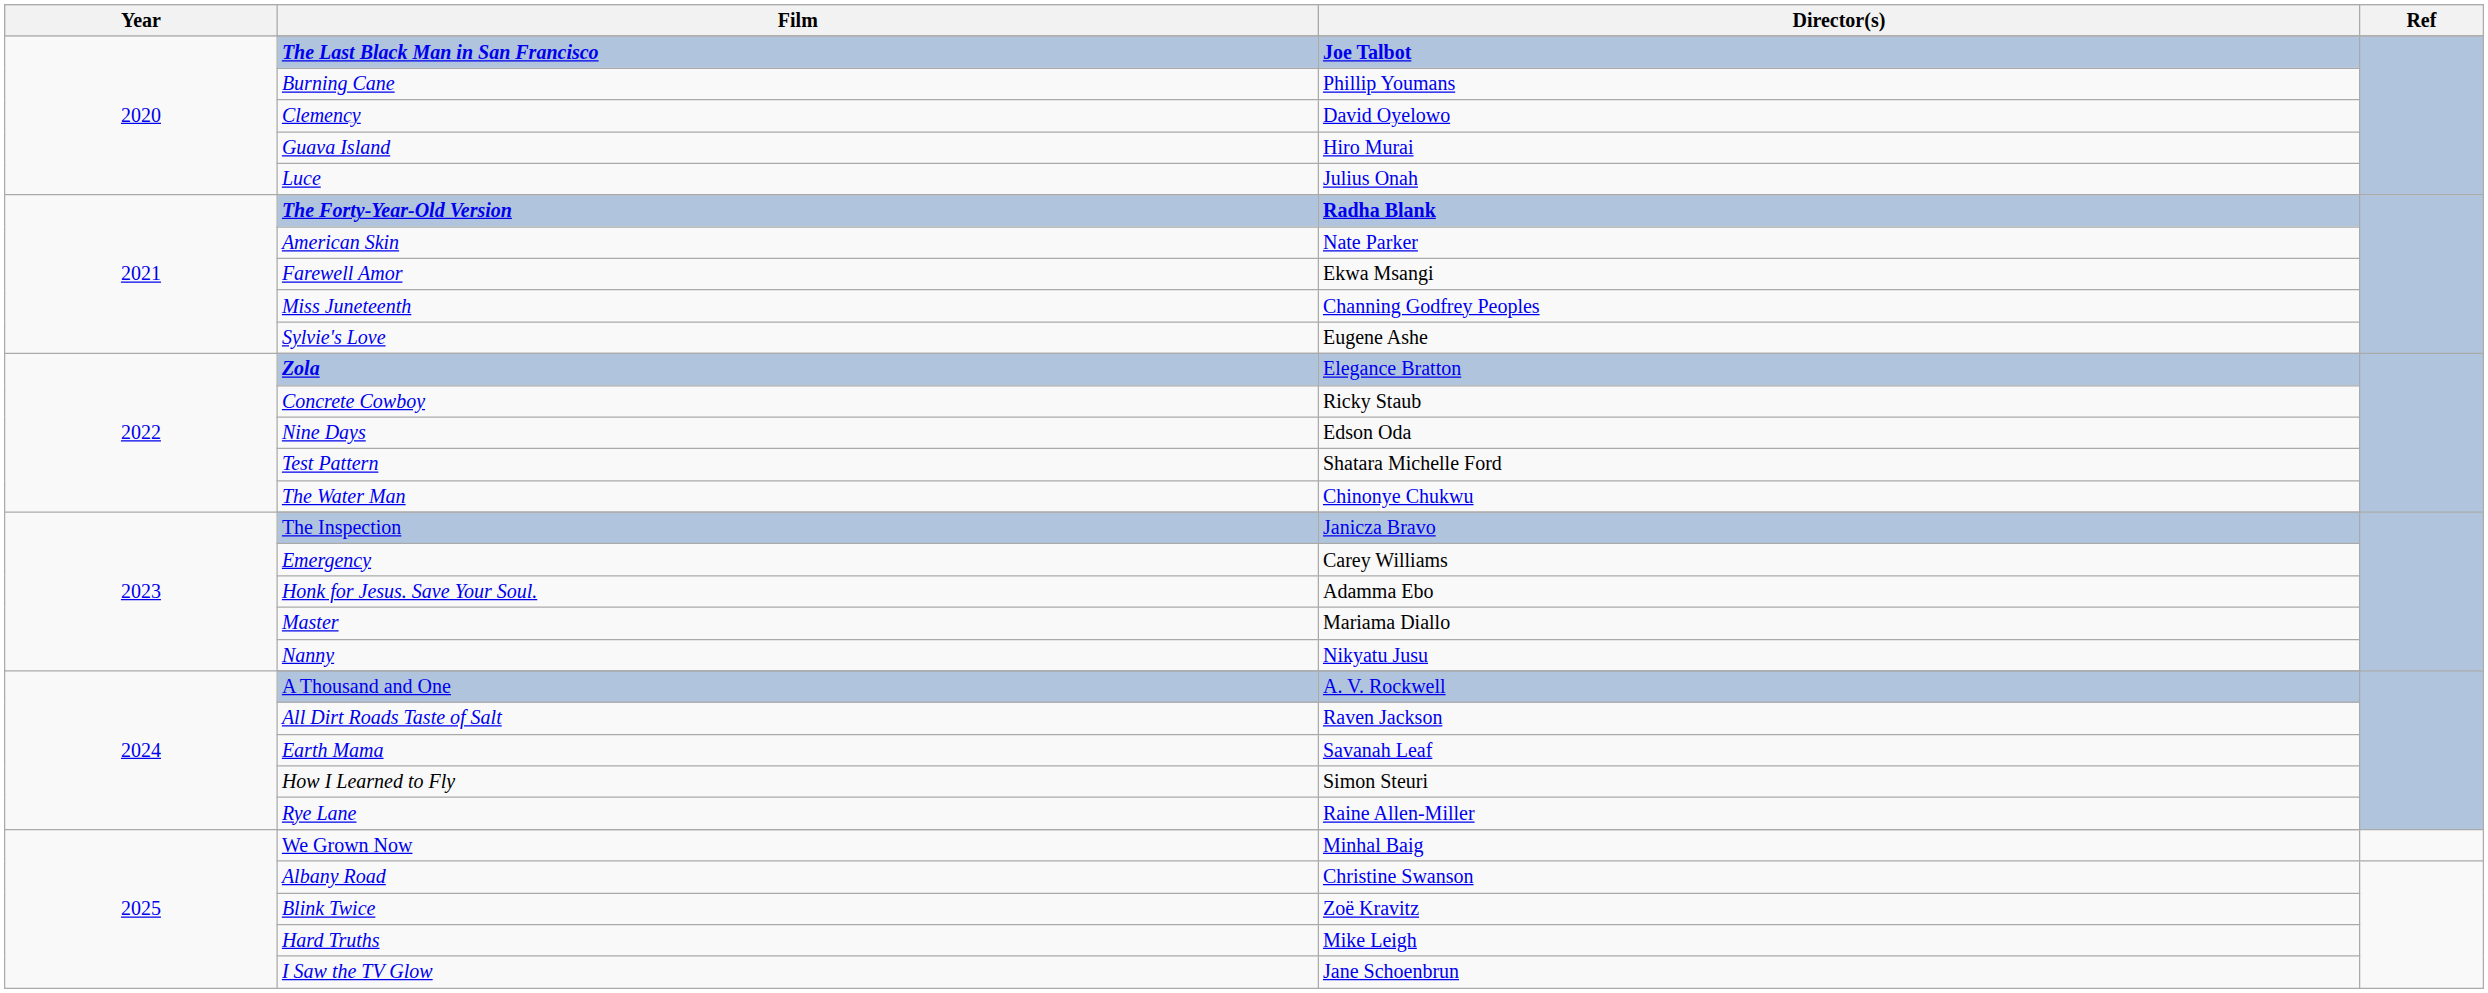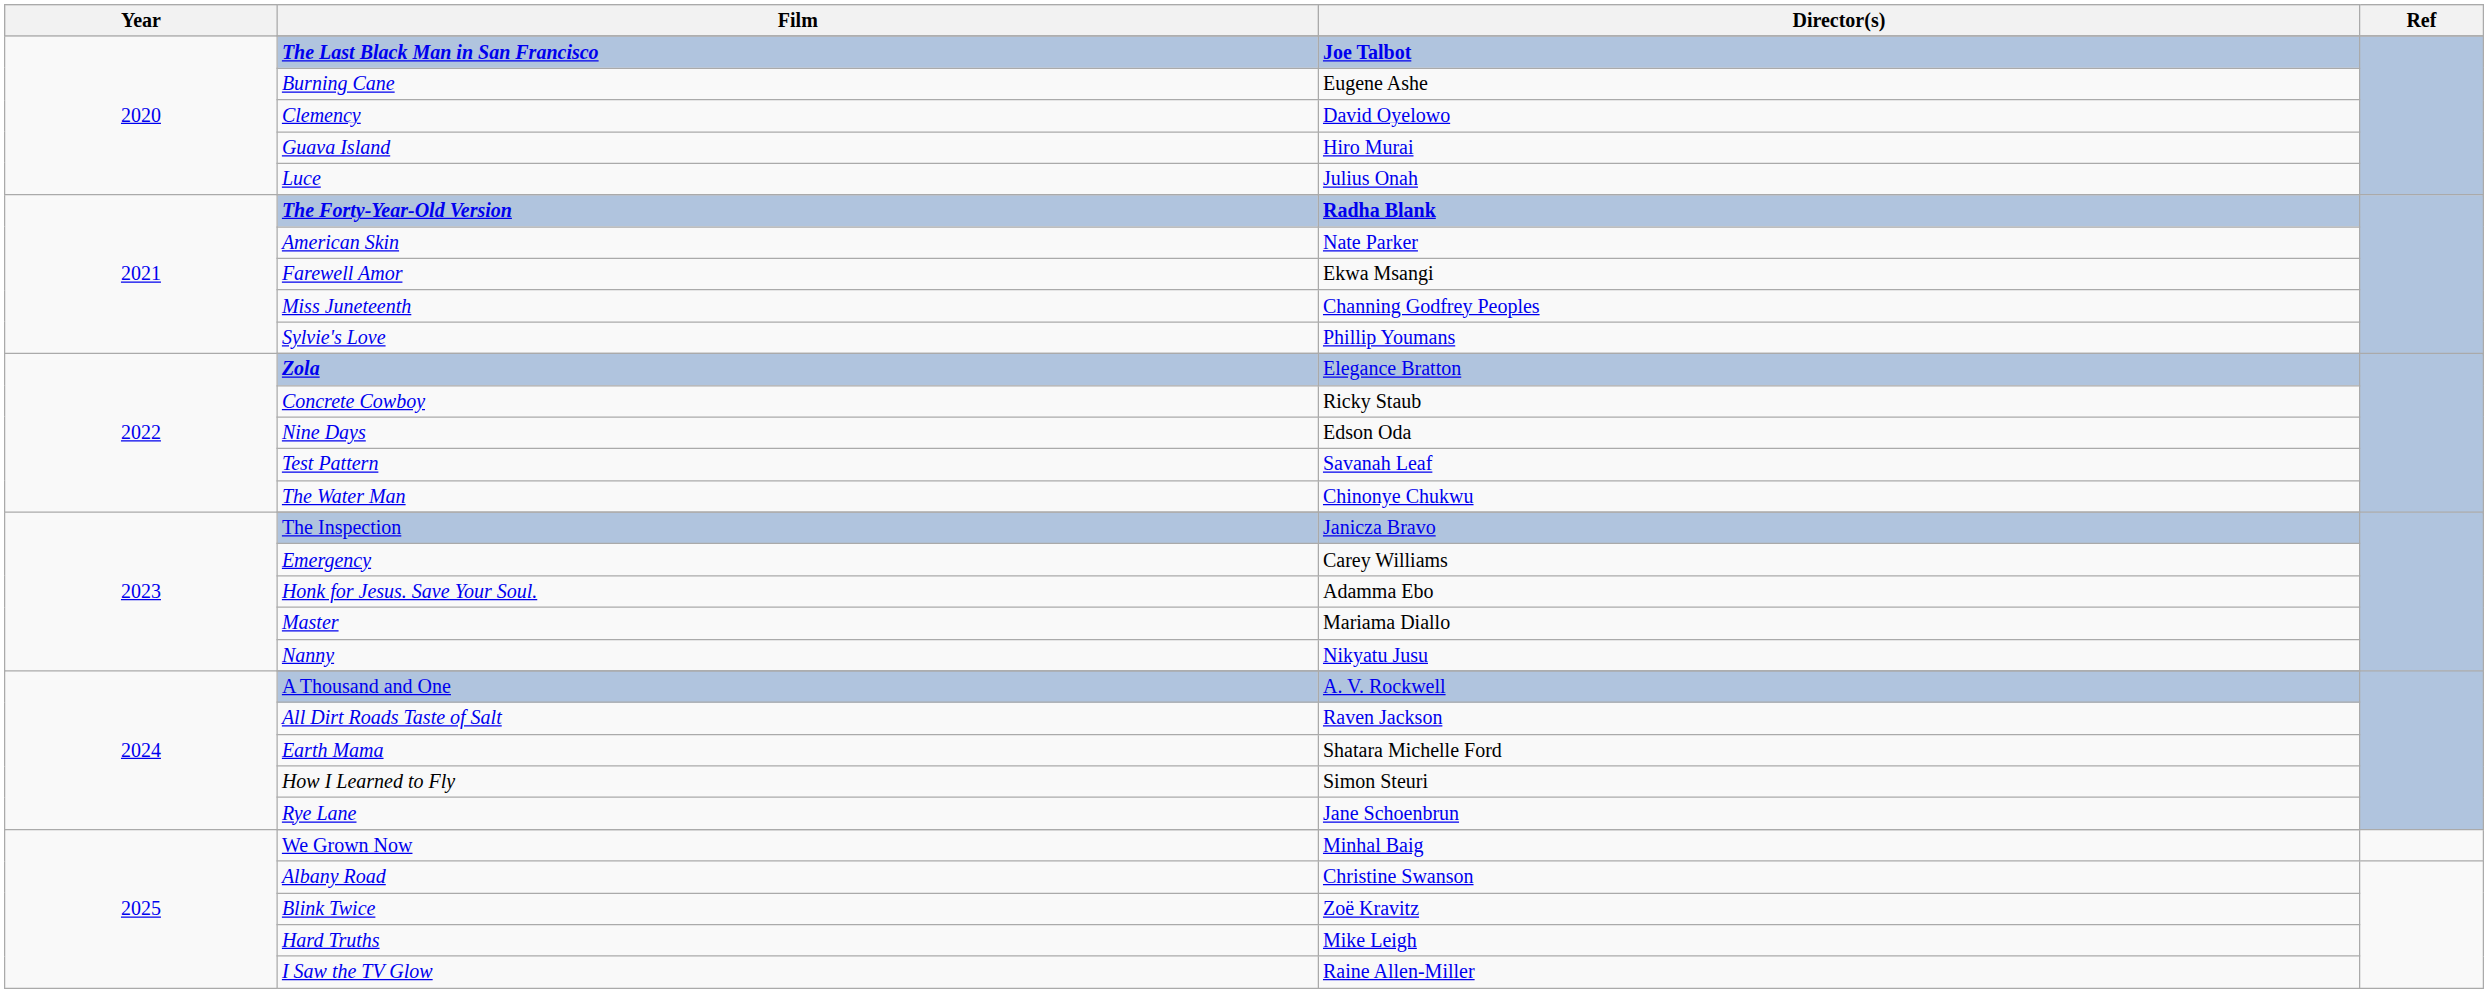 <table class="wikitable" style="width:100%;">
 <tr style="background:#bebebe;">
 <th style="width:11%;">Year</th>
 <th style="width:42%;">Film</th>
 <th style="width:42%;">Director(s)</th>
 <th style="width:5%;">Ref</th>
 </tr>
 <tr>
 <td rowspan="6" align="center"><a href='#'>2020</a></td>
 </tr>
 <tr style="background:#B0C4DE">
 <td><strong><em><a href='#'>The Last Black Man in San Francisco</a></em></strong></td>
 <td><strong><a href='#'>Joe Talbot</a></strong></td>
 <td rowspan="6" align="center"></td>
 </tr>
 <tr>
 <td><em><a href='#'>Burning Cane</a></em></td>
-<td><a href='#'>Phillip Youmans</a></td>
+<td>Eugene Ashe</td>
 </tr>
 <tr>
 <td><em><a href='#'>Clemency</a></em></td>
 <td><a href='#'>David Oyelowo</a></td>
 </tr>
 <tr>
 <td><em><a href='#'>Guava Island</a></em></td>
 <td><a href='#'>Hiro Murai</a></td>
 </tr>
 <tr>
 <td><em><a href='#'>Luce</a></em></td>
 <td><a href='#'>Julius Onah</a></td>
 </tr>
 <tr>
 <td rowspan="6" align="center"><a href='#'>2021</a></td>
 </tr>
 <tr style="background:#B0C4DE">
 <td><strong><em><a href='#'>The Forty-Year-Old Version</a></em></strong></td>
 <td><strong><a href='#'>Radha Blank</a></strong></td>
 <td rowspan="6" align="center"></td>
 </tr>
 <tr>
 <td><em><a href='#'>American Skin</a></em></td>
 <td><a href='#'>Nate Parker</a></td>
 </tr>
 <tr>
 <td><em><a href='#'>Farewell Amor</a></em></td>
 <td>Ekwa Msangi</td>
 </tr>
 <tr>
 <td><em><a href='#'>Miss Juneteenth</a></em></td>
 <td><a href='#'>Channing Godfrey Peoples</a></td>
 </tr>
 <tr>
 <td><em><a href='#'>Sylvie's Love</a></em></td>
-<td>Eugene Ashe</td>
+<td><a href='#'>Phillip Youmans</a></td>
 </tr>
 <tr>
 <td rowspan="6" align="center"><a href='#'>2022</a></td>
 </tr>
 <tr style="background:#B0C4DE">
 <td><strong><em><a href='#'>Zola</a><strong></td>
 <td></strong><a href='#'>Elegance Bratton</a><strong></td>
 <td rowspan="6" align="center"></td>
 </tr>
 <tr>
 <td><em><a href='#'>Concrete Cowboy</a></em></td>
 <td>Ricky Staub</td>
 </tr>
 <tr>
 <td><em><a href='#'>Nine Days</a></em></td>
 <td>Edson Oda</td>
 </tr>
 <tr>
 <td><em><a href='#'>Test Pattern</a></em></td>
-<td>Shatara Michelle Ford</td>
+<td><a href='#'>Savanah Leaf</a></td>
 </tr>
 <tr>
 <td><em><a href='#'>The Water Man</a></em></td>
 <td><a href='#'>Chinonye Chukwu</a></td>
 </tr>
 <tr>
 <td rowspan="6" align="center"><a href='#'>2023</a></td>
 </tr>
 <tr style="background:#B0C4DE">
 <td></em></strong><a href='#'>The Inspection</a><strong><em></td>
 <td></strong><a href='#'>Janicza Bravo</a><strong></td>
 <td rowspan="6" align="center"></td>
 </tr>
 <tr>
 <td><em><a href='#'>Emergency</a></em></td>
 <td>Carey Williams</td>
 </tr>
 <tr>
 <td><em><a href='#'>Honk for Jesus. Save Your Soul.</a></em></td>
 <td>Adamma Ebo</td>
 </tr>
 <tr>
 <td><em><a href='#'>Master</a></em></td>
 <td>Mariama Diallo</td>
 </tr>
 <tr>
 <td><em><a href='#'>Nanny</a></em></td>
 <td><a href='#'>Nikyatu Jusu</a></td>
 </tr>
 <tr>
 <td rowspan="6" align="center"><a href='#'>2024</a></td>
 </tr>
 <tr style="background:#B0C4DE">
 <td></em></strong><a href='#'>A Thousand and One</a><strong><em></td>
 <td></strong><a href='#'>A. V. Rockwell</a><strong></td>
 <td rowspan="6" align="center"></td>
 </tr>
 <tr>
 <td><em><a href='#'>All Dirt Roads Taste of Salt</a></em></td>
 <td><a href='#'>Raven Jackson</a></td>
 </tr>
 <tr>
 <td><em><a href='#'>Earth Mama</a></em></td>
-<td><a href='#'>Savanah Leaf</a></td>
+<td>Shatara Michelle Ford</td>
 </tr>
 <tr>
 <td><em>How I Learned to Fly</em></td>
 <td>Simon Steuri</td>
 </tr>
 <tr>
 <td><em><a href='#'>Rye Lane</a></em></td>
-<td><a href='#'>Raine Allen-Miller</a></td>
+<td><a href='#'>Jane Schoenbrun</a></td>
 </tr>
 <tr>
 <td rowspan="6" align="center"><a href='#'>2025</a></td>
 </tr>
 <tr>
 <td></em></strong><a href='#'>We Grown Now</a><strong><em></td>
 <td></strong><a href='#'>Minhal Baig</a><strong></td>
 </tr>
 <tr>
 <td><em><a href='#'>Albany Road</a></em></td>
 <td><a href='#'>Christine Swanson</a></td>
 <td rowspan="6" align="center"></td>
 </tr>
 <tr>
 <td><em><a href='#'>Blink Twice</a></em></td>
 <td><a href='#'>Zoë Kravitz</a></td>
 </tr>
 <tr>
 <td><em><a href='#'>Hard Truths</a></em></td>
 <td><a href='#'>Mike Leigh</a></td>
 </tr>
 <tr>
 <td><em><a href='#'>I Saw the TV Glow</a></em></td>
-<td><a href='#'>Jane Schoenbrun</a></td>
+<td><a href='#'>Raine Allen-Miller</a></td>
 </tr>
 </table>
